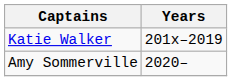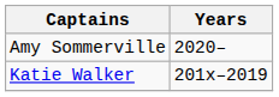 <table class="wikitable collapsible">
 <tr>
 <th>Captains</th>
 <th>Years</th>
 </tr>
 <tr>
+<td>Amy Sommerville</td>
+<td>2020–</td>
+</tr>
+<tr>
 <td><a href='#'>Katie Walker</a></td>
 <td>201x–2019</td>
 </tr>
 <tr>
-<td>Amy Sommerville</td>
-<td>2020–</td>
-</tr>
-<tr>
 </tr>
 </table>
